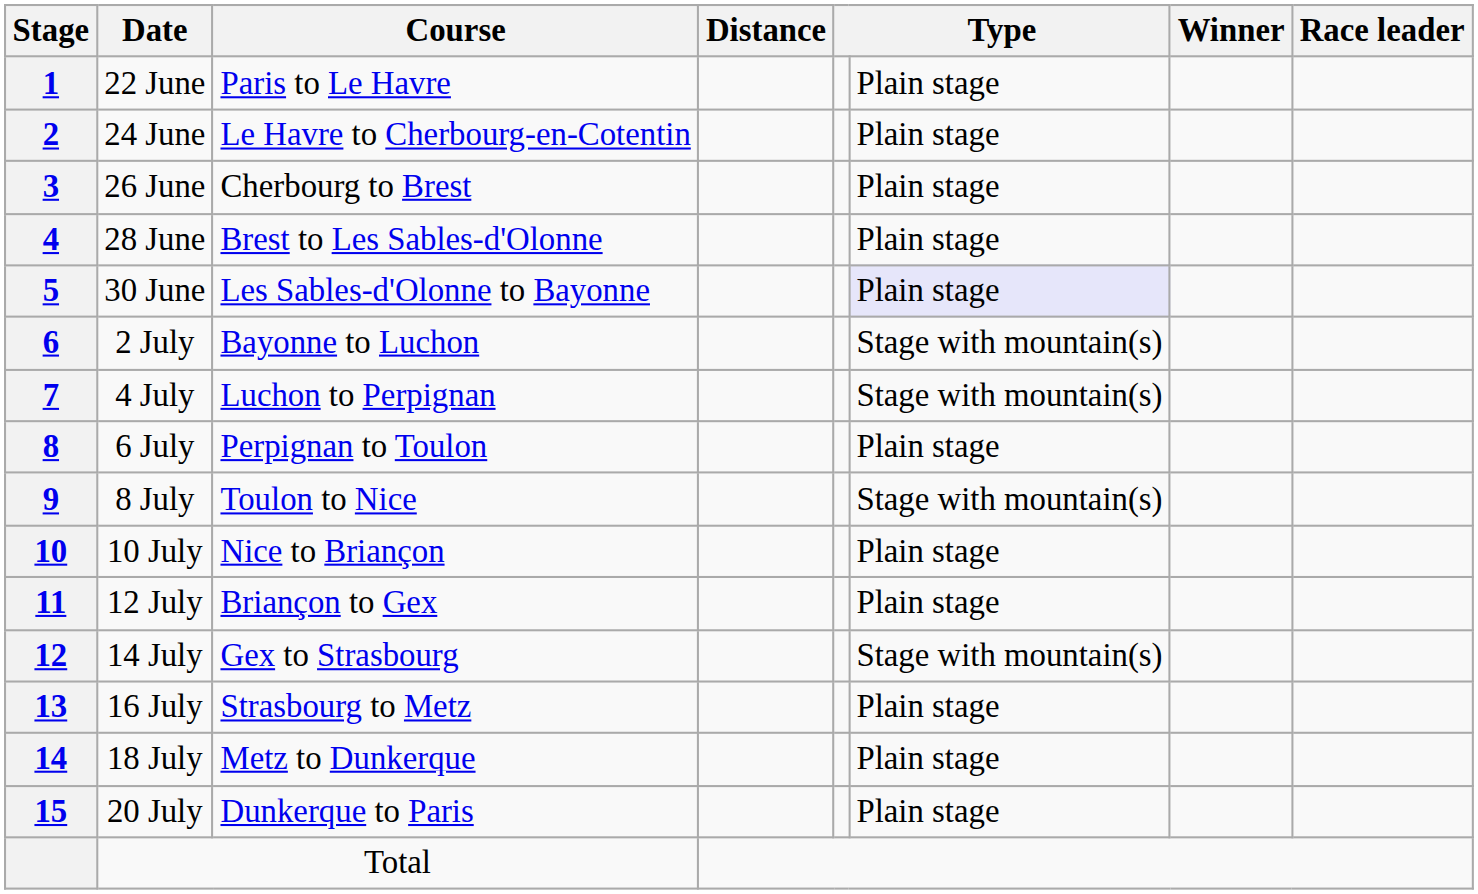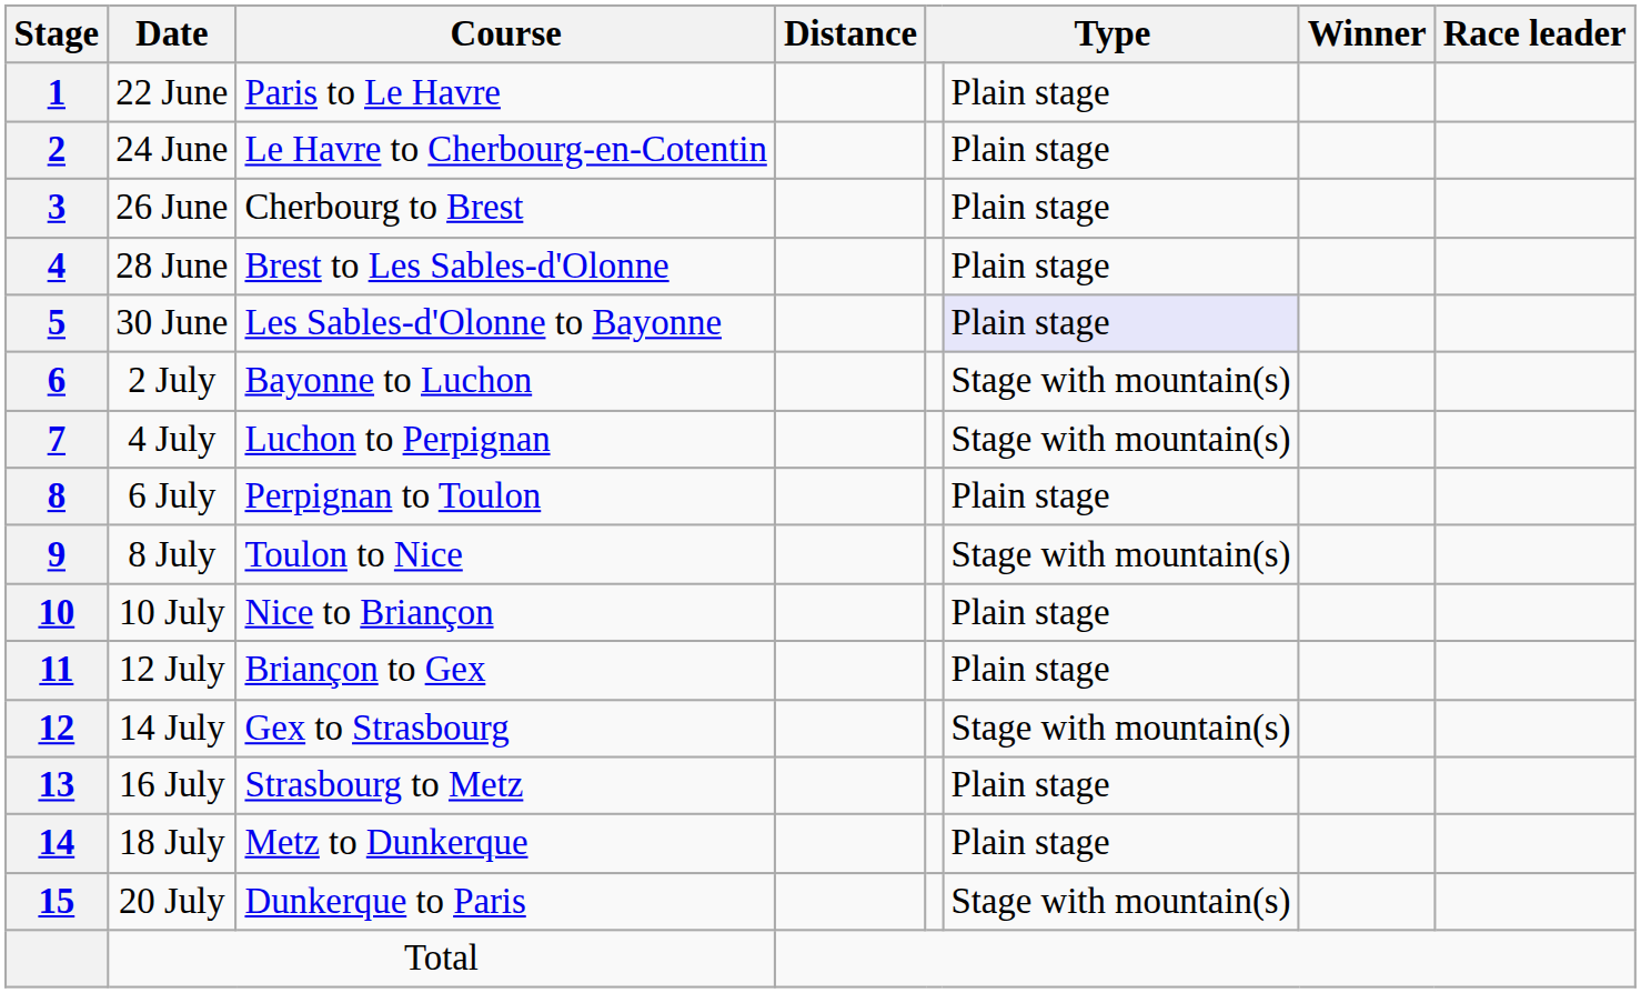 <table class="wikitable">
 <tr>
 <th scope="col">Stage</th>
 <th scope="col">Date</th>
 <th scope="col">Course</th>
 <th scope="col">Distance</th>
 <th scope="col" colspan="2">Type</th>
 <th scope="col">Winner</th>
 <th scope="col">Race leader</th>
 </tr>
 <tr>
 <th scope="row"><a href='#'>1</a></th>
 <td style="text-align:center;">22 June</td>
 <td><a href='#'>Paris</a> to <a href='#'>Le Havre</a></td>
 <td></td>
 <td></td>
 <td>Plain stage</td>
 <td></td>
 <td></td>
 </tr>
 <tr>
 <th scope="row"><a href='#'>2</a></th>
 <td style="text-align:center;">24 June</td>
 <td><a href='#'>Le Havre</a> to <a href='#'>Cherbourg-en-Cotentin</a></td>
 <td></td>
 <td></td>
 <td>Plain stage</td>
 <td></td>
 <td></td>
 </tr>
 <tr>
 <th scope="row"><a href='#'>3</a></th>
 <td style="text-align:center;">26 June</td>
 <td>Cherbourg to <a href='#'>Brest</a></td>
 <td></td>
 <td></td>
 <td>Plain stage</td>
 <td> <br></td>
 <td></td>
 </tr>
 <tr>
 <th scope="row"><a href='#'>4</a></th>
 <td style="text-align:center;">28 June</td>
 <td><a href='#'>Brest</a> to <a href='#'>Les Sables-d'Olonne</a></td>
 <td></td>
 <td></td>
 <td>Plain stage</td>
 <td></td>
 <td></td>
 </tr>
 <tr>
 <th scope="row"><a href='#'>5</a></th>
 <td style="text-align:center;">30 June</td>
 <td><a href='#'>Les Sables-d'Olonne</a> to <a href='#'>Bayonne</a></td>
 <td></td>
 <td></td>
 <td style="background: lavender;">Plain stage</td>
 <td></td>
 <td></td>
 </tr>
 <tr>
 <th scope="row"><a href='#'>6</a></th>
 <td style="text-align:center;">2 July</td>
 <td><a href='#'>Bayonne</a> to <a href='#'>Luchon</a></td>
 <td></td>
 <td></td>
 <td>Stage with mountain(s)</td>
 <td></td>
 <td></td>
 </tr>
 <tr>
 <th scope="row"><a href='#'>7</a></th>
 <td style="text-align:center;">4 July</td>
 <td><a href='#'>Luchon</a> to <a href='#'>Perpignan</a></td>
 <td></td>
 <td></td>
 <td>Stage with mountain(s)</td>
 <td></td>
 <td></td>
 </tr>
 <tr>
 <th scope="row"><a href='#'>8</a></th>
 <td style="text-align:center;">6 July</td>
 <td><a href='#'>Perpignan</a> to <a href='#'>Toulon</a></td>
 <td></td>
 <td></td>
 <td>Plain stage</td>
 <td></td>
 <td></td>
 </tr>
 <tr>
 <th scope="row"><a href='#'>9</a></th>
 <td style="text-align:center;">8 July</td>
 <td><a href='#'>Toulon</a> to <a href='#'>Nice</a></td>
 <td></td>
 <td></td>
 <td>Stage with mountain(s)</td>
 <td></td>
 <td></td>
 </tr>
 <tr>
 <th scope="row"><a href='#'>10</a></th>
 <td style="text-align:center;">10 July</td>
 <td><a href='#'>Nice</a> to <a href='#'>Briançon</a></td>
 <td></td>
 <td></td>
 <td>Plain stage</td>
 <td></td>
 <td></td>
 </tr>
 <tr>
 <th scope="row"><a href='#'>11</a></th>
 <td style="text-align:center;">12 July</td>
 <td><a href='#'>Briançon</a> to <a href='#'>Gex</a></td>
 <td></td>
 <td></td>
 <td>Plain stage</td>
 <td></td>
 <td></td>
 </tr>
 <tr>
 <th scope="row"><a href='#'>12</a></th>
 <td style="text-align:center;">14 July</td>
 <td><a href='#'>Gex</a> to <a href='#'>Strasbourg</a></td>
 <td></td>
 <td></td>
 <td>Stage with mountain(s)</td>
 <td></td>
 <td></td>
 </tr>
 <tr>
 <th scope="row"><a href='#'>13</a></th>
 <td style="text-align:center;">16 July</td>
 <td><a href='#'>Strasbourg</a> to <a href='#'>Metz</a></td>
 <td></td>
 <td></td>
 <td>Plain stage</td>
 <td></td>
 <td></td>
 </tr>
 <tr>
 <th scope="row"><a href='#'>14</a></th>
 <td style="text-align:center;">18 July</td>
 <td><a href='#'>Metz</a> to <a href='#'>Dunkerque</a></td>
 <td></td>
 <td></td>
 <td>Plain stage</td>
 <td></td>
 <td></td>
 </tr>
 <tr>
 <th scope="row"><a href='#'>15</a></th>
 <td style="text-align:center;">20 July</td>
 <td><a href='#'>Dunkerque</a> to <a href='#'>Paris</a></td>
 <td></td>
 <td></td>
-<td>Plain stage</td>
+<td>Stage with mountain(s)</td>
 <td></td>
 <td></td>
 </tr>
 <tr>
 <th scope="row"></th>
 <td colspan="2" style="text-align:center">Total</td>
 <td colspan="5" style="text-align:center"></td>
 </tr>
 </table>
